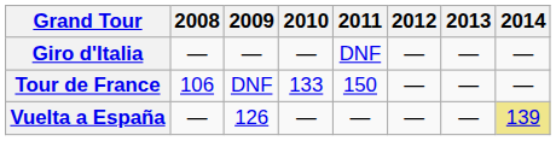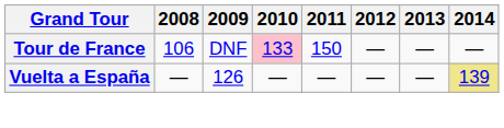 <table class="wikitable plainrowheaders">
 <tr>
 <th scope="col"><a href='#'>Grand Tour</a></th>
 <th scope="col">2008</th>
 <th scope="col">2009</th>
 <th scope="col">2010</th>
 <th scope="col">2011</th>
 <th scope="col">2012</th>
 <th scope="col">2013</th>
 <th scope="col">2014</th>
 </tr>
 <tr style="text-align:center;">
-<th scope="row"> <a href='#'>Giro d'Italia</a></th>
-<td>—</td>
-<td>—</td>
-<td>—</td>
-<td><a href='#'>DNF</a></td>
-<td>—</td>
-<td>—</td>
-<td>—</td>
-</tr>
-<tr style="text-align:center;">
 <th scope="row"> <a href='#'>Tour de France</a></th>
 <td><a href='#'>106</a></td>
 <td><a href='#'>DNF</a></td>
-<td><a href='#'>133</a></td>
+<td style="background: pink;"><a href='#'>133</a></td>
 <td><a href='#'>150</a></td>
 <td>—</td>
 <td>—</td>
 <td>—</td>
 </tr>
 <tr style="text-align:center;">
 <th scope="row"> <a href='#'>Vuelta a España</a></th>
 <td>—</td>
 <td><a href='#'>126</a></td>
 <td>—</td>
 <td>—</td>
 <td>—</td>
 <td>—</td>
 <td style="background: khaki;"><a href='#'>139</a></td>
 </tr>
 </table>
